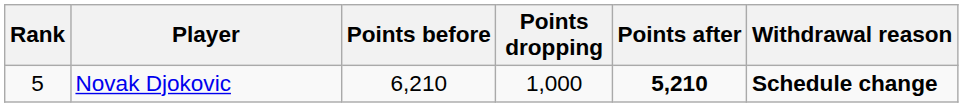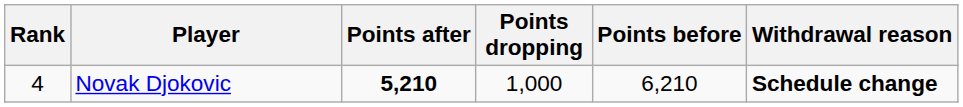 <table class="wikitable sortable">
 <tr>
 <th>Rank</th>
 <th style="width:185px;">Player</th>
+<th>Points after</th>
+<th style="width:75px;">Points dropping</th>
 <th>Points before</th>
-<th style="width:75px;">Points dropping</th>
-<th>Points after</th>
 <th>Withdrawal reason</th>
 </tr>
 <tr>
-<td style="text-align:center;">5</td>
+<td style="text-align:center;">4</td>
 <td> <a href='#'>Novak Djokovic</a></td>
+<td style="text-align:center;"><strong>5,210</strong></td>
+<td style="text-align:center;">1,000</td>
 <td style="text-align:center;">6,210</td>
-<td style="text-align:center;">1,000</td>
-<td style="text-align:center;"><strong>5,210</strong></td>
 <td><strong>Schedule change</strong></td>
 </tr>
 </table>
